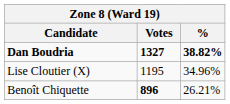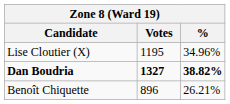 <table class="wikitable">
 <tr>
 <th colspan="3">Zone 8 (Ward 19)</th>
 </tr>
 <tr>
 <th style="width: 170px">Candidate</th>
 <th style="width: 50px">Votes</th>
 <th style="width: 40px">%</th>
 </tr>
 <tr>
+<td>Lise Cloutier (X)</td>
+<td>1195</td>
+<td>34.96%</td>
+</tr>
+<tr>
 <td><strong>Dan Boudria</strong></td>
 <td><strong>1327</strong></td>
 <td><strong>38.82%</strong></td>
 </tr>
 <tr>
-<td>Lise Cloutier (X)</td>
-<td>1195</td>
-<td>34.96%</td>
-</tr>
-<tr>
 <td>Benoît Chiquette</td>
-<td><strong>896</strong></td>
+<td>896</td>
 <td>26.21%</td>
 </tr>
 </table>
